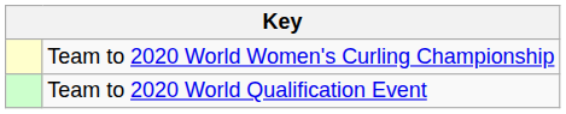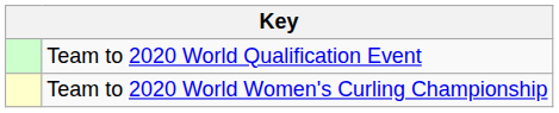 <table class="wikitable" style="text-align: center;">
 <tr>
 <th colspan=2>Key</th>
 </tr>
 <tr>
+<td style="background:#ccffcc; width:20px;"></td>
+<td align=left>Team to <a href='#'>2020 World Qualification Event</a></td>
+</tr>
+<tr>
 <td style="background:#ffffcc; width:20px;"></td>
 <td align=left>Team to <a href='#'>2020 World Women's Curling Championship</a></td>
 </tr>
-<tr>
-<td style="background:#ccffcc; width:20px;"></td>
-<td align=left>Team to <a href='#'>2020 World Qualification Event</a></td>
-</tr>
 </table>
